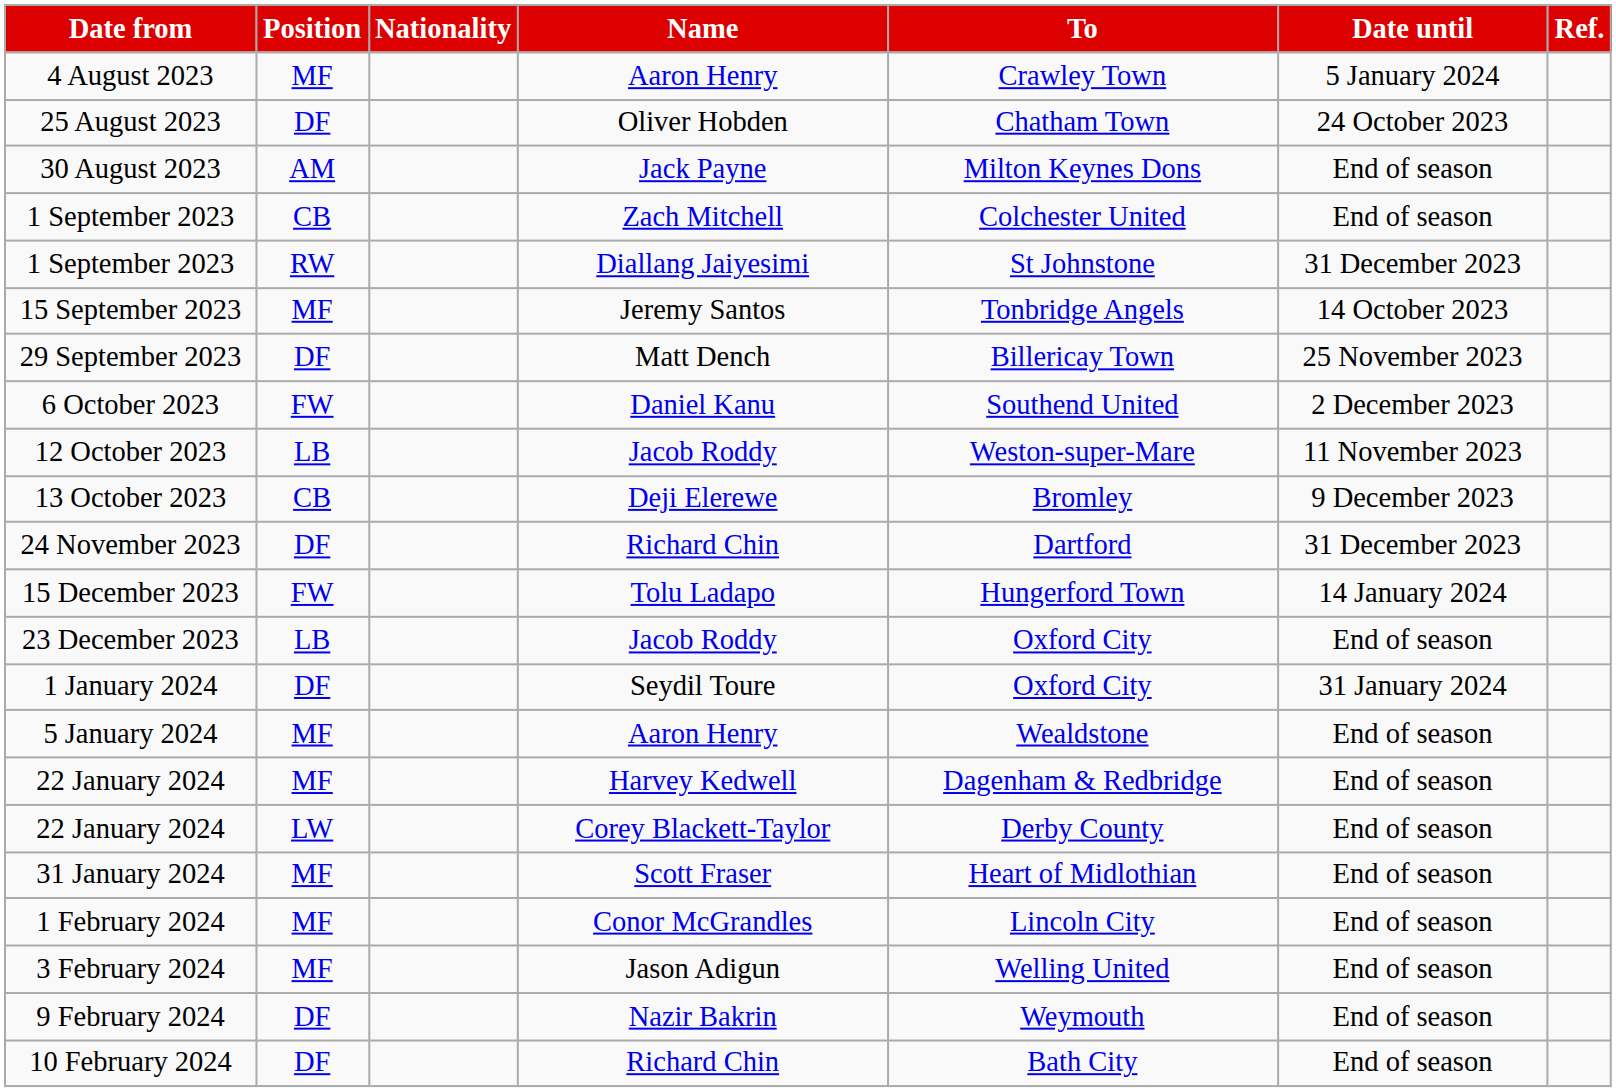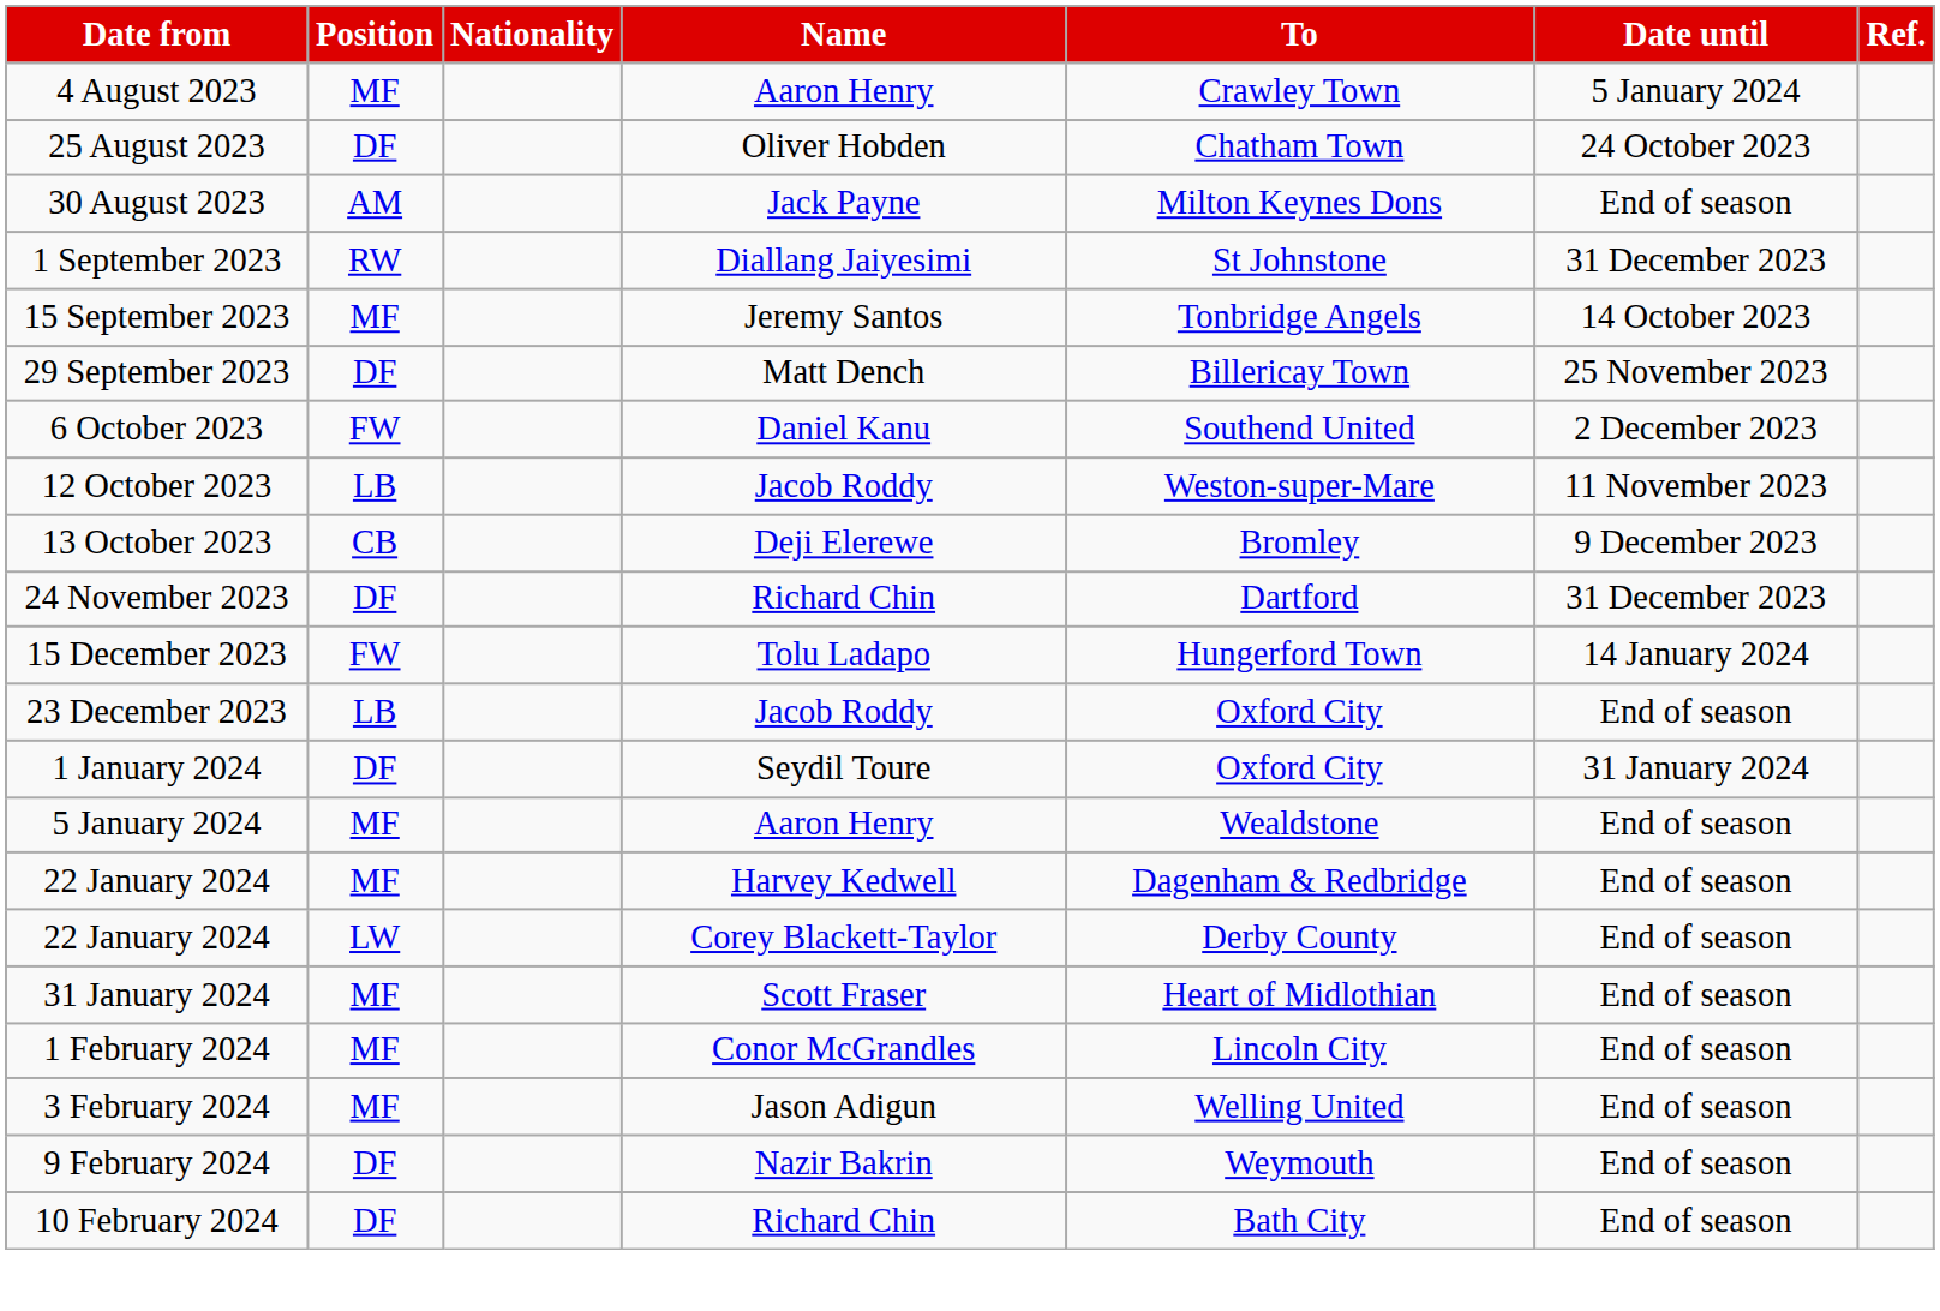 <table class="wikitable"  style="text-align:center; font-size:90%; ">
 <tr>
 </tr>
 <tr>
 <th style="background:#DD0000; color:white; width:120px;">Date from</th>
 <th style="background:#DD0000; color:white; width:50px;">Position</th>
 <th style="background:#DD0000; color:white; width:50px;">Nationality</th>
 <th style="background:#DD0000; color:white; width:180px;">Name</th>
 <th style="background:#DD0000; color:white; width:190px;">To</th>
 <th style="background:#DD0000; color:white; width:130px;">Date until</th>
 <th style="background:#DD0000; color:white; width:25px;">Ref.</th>
 </tr>
 <tr>
 <td>4 August 2023</td>
 <td><a href='#'>MF</a></td>
 <td></td>
 <td><a href='#'>Aaron Henry</a></td>
 <td> <a href='#'>Crawley Town</a></td>
 <td>5 January 2024</td>
 <td></td>
 </tr>
 <tr>
 <td>25 August 2023</td>
 <td><a href='#'>DF</a></td>
 <td></td>
 <td>Oliver Hobden</td>
 <td> <a href='#'>Chatham Town</a></td>
 <td>24 October 2023</td>
 <td></td>
 </tr>
 <tr>
 <td>30 August 2023</td>
 <td><a href='#'>AM</a></td>
 <td></td>
 <td><a href='#'>Jack Payne</a></td>
 <td> <a href='#'>Milton Keynes Dons</a></td>
-<td>End of season</td>
-<td></td>
-</tr>
-<tr>
-<td>1 September 2023</td>
-<td><a href='#'>CB</a></td>
-<td></td>
-<td><a href='#'>Zach Mitchell</a></td>
-<td> <a href='#'>Colchester United</a></td>
 <td>End of season</td>
 <td></td>
 </tr>
 <tr>
 <td>1 September 2023</td>
 <td><a href='#'>RW</a></td>
 <td></td>
 <td><a href='#'>Diallang Jaiyesimi</a></td>
 <td> <a href='#'>St Johnstone</a></td>
 <td>31 December 2023</td>
 <td></td>
 </tr>
 <tr>
 <td>15 September 2023</td>
 <td><a href='#'>MF</a></td>
 <td></td>
 <td>Jeremy Santos</td>
 <td> <a href='#'>Tonbridge Angels</a></td>
 <td>14 October 2023</td>
 <td></td>
 </tr>
 <tr>
 <td>29 September 2023</td>
 <td><a href='#'>DF</a></td>
 <td></td>
 <td>Matt Dench</td>
 <td> <a href='#'>Billericay Town</a></td>
 <td>25 November 2023</td>
 <td></td>
 </tr>
 <tr>
 <td>6 October 2023</td>
 <td><a href='#'>FW</a></td>
 <td></td>
 <td><a href='#'>Daniel Kanu</a></td>
 <td> <a href='#'>Southend United</a></td>
 <td>2 December 2023</td>
 <td></td>
 </tr>
 <tr>
 <td>12 October 2023</td>
 <td><a href='#'>LB</a></td>
 <td></td>
 <td><a href='#'>Jacob Roddy</a></td>
 <td> <a href='#'>Weston-super-Mare</a></td>
 <td>11 November 2023</td>
 <td></td>
 </tr>
 <tr>
 <td>13 October 2023</td>
 <td><a href='#'>CB</a></td>
 <td></td>
 <td><a href='#'>Deji Elerewe</a></td>
 <td> <a href='#'>Bromley</a></td>
 <td>9 December 2023</td>
 <td></td>
 </tr>
 <tr>
 <td>24 November 2023</td>
 <td><a href='#'>DF</a></td>
 <td></td>
 <td><a href='#'>Richard Chin</a></td>
 <td> <a href='#'>Dartford</a></td>
 <td>31 December 2023</td>
 <td></td>
 </tr>
 <tr>
 <td>15 December 2023</td>
 <td><a href='#'>FW</a></td>
 <td></td>
 <td><a href='#'>Tolu Ladapo</a></td>
 <td> <a href='#'>Hungerford Town</a></td>
 <td>14 January 2024</td>
 <td></td>
 </tr>
 <tr>
 <td>23 December 2023</td>
 <td><a href='#'>LB</a></td>
 <td></td>
 <td><a href='#'>Jacob Roddy</a></td>
 <td> <a href='#'>Oxford City</a></td>
 <td>End of season</td>
 <td></td>
 </tr>
 <tr>
 <td>1 January 2024</td>
 <td><a href='#'>DF</a></td>
 <td></td>
 <td>Seydil Toure</td>
 <td> <a href='#'>Oxford City</a></td>
 <td>31 January 2024</td>
 <td></td>
 </tr>
 <tr>
 <td>5 January 2024</td>
 <td><a href='#'>MF</a></td>
 <td></td>
 <td><a href='#'>Aaron Henry</a></td>
 <td> <a href='#'>Wealdstone</a></td>
 <td>End of season</td>
 <td></td>
 </tr>
 <tr>
 <td>22 January 2024</td>
 <td><a href='#'>MF</a></td>
 <td></td>
 <td><a href='#'>Harvey Kedwell</a></td>
 <td> <a href='#'>Dagenham & Redbridge</a></td>
 <td>End of season</td>
 <td></td>
 </tr>
 <tr>
 <td>22 January 2024</td>
 <td><a href='#'>LW</a></td>
 <td></td>
 <td><a href='#'>Corey Blackett-Taylor</a></td>
 <td> <a href='#'>Derby County</a></td>
 <td>End of season</td>
 <td></td>
 </tr>
 <tr>
 <td>31 January 2024</td>
 <td><a href='#'>MF</a></td>
 <td></td>
 <td><a href='#'>Scott Fraser</a></td>
 <td> <a href='#'>Heart of Midlothian</a></td>
 <td>End of season</td>
 <td></td>
 </tr>
 <tr>
 <td>1 February 2024</td>
 <td><a href='#'>MF</a></td>
 <td></td>
 <td><a href='#'>Conor McGrandles</a></td>
 <td> <a href='#'>Lincoln City</a></td>
 <td>End of season</td>
 <td></td>
 </tr>
 <tr>
 <td>3 February 2024</td>
 <td><a href='#'>MF</a></td>
 <td></td>
 <td>Jason Adigun</td>
 <td> <a href='#'>Welling United</a></td>
 <td>End of season</td>
 <td></td>
 </tr>
 <tr>
 <td>9 February 2024</td>
 <td><a href='#'>DF</a></td>
 <td></td>
 <td><a href='#'>Nazir Bakrin</a></td>
 <td> <a href='#'>Weymouth</a></td>
 <td>End of season</td>
 <td></td>
 </tr>
 <tr>
 <td>10 February 2024</td>
 <td><a href='#'>DF</a></td>
 <td></td>
 <td><a href='#'>Richard Chin</a></td>
 <td> <a href='#'>Bath City</a></td>
 <td>End of season</td>
 <td></td>
 </tr>
 </table>
